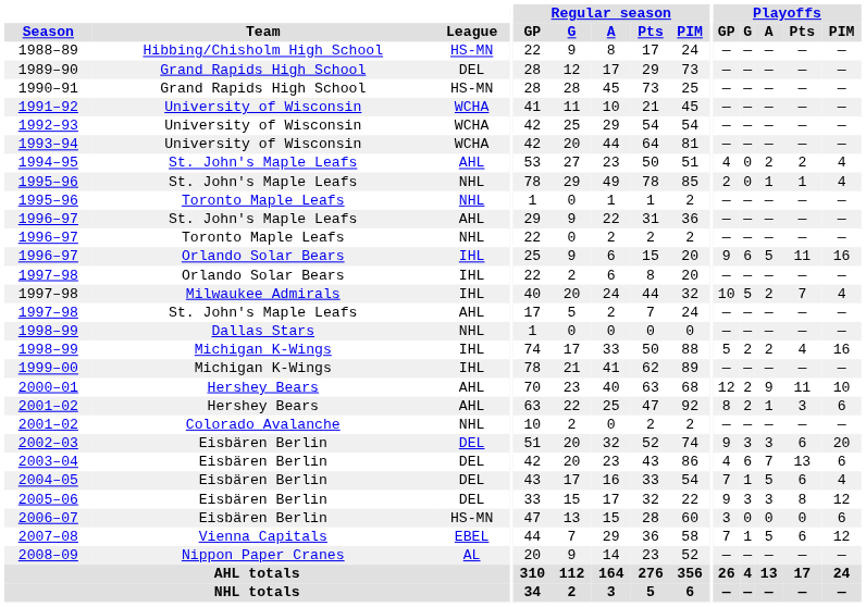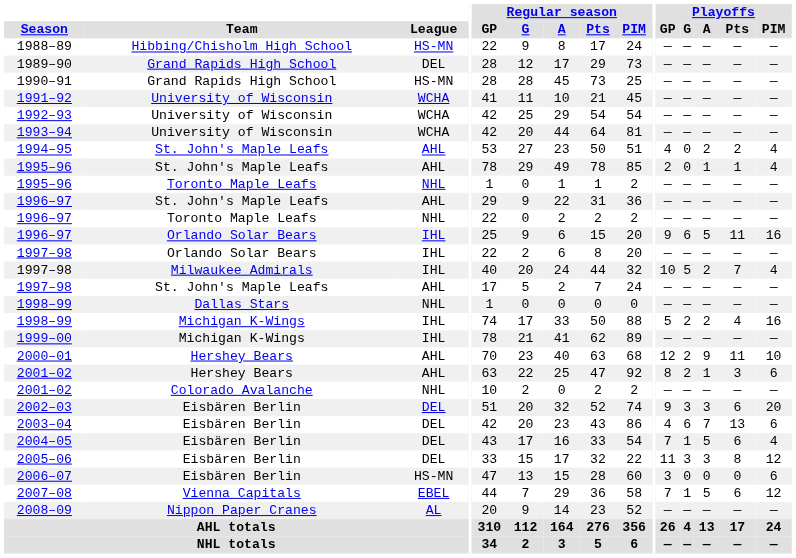 <table border="0" cellpadding="1" cellspacing="0" style="text-align:center; width:60em">
 <tr bgcolor="#e0e0e0">
 <th colspan="3" bgcolor="#ffffff"></th>
 <th rowspan="100" bgcolor="#ffffff"></th>
 <th colspan="5"><a href='#'>Regular season</a></th>
 <th rowspan="100" bgcolor="#ffffff"></th>
 <th colspan="5"><a href='#'>Playoffs</a></th>
 </tr>
 <tr bgcolor="#e0e0e0">
 <th><a href='#'>Season</a></th>
 <th>Team</th>
 <th>League</th>
 <th>GP</th>
 <th><a href='#'>G</a></th>
 <th><a href='#'>A</a></th>
 <th><a href='#'>Pts</a></th>
 <th><a href='#'>PIM</a></th>
 <th>GP</th>
 <th>G</th>
 <th>A</th>
 <th>Pts</th>
 <th>PIM</th>
 </tr>
 <tr>
 <td>1988–89</td>
 <td><a href='#'>Hibbing/Chisholm High School</a></td>
 <td><a href='#'>HS-MN</a></td>
 <td>22</td>
 <td>9</td>
 <td>8</td>
 <td>17</td>
 <td>24</td>
 <td>—</td>
 <td>—</td>
 <td>—</td>
 <td>—</td>
 <td>—</td>
 </tr>
 <tr bgcolor="#f0f0f0">
 <td>1989–90</td>
 <td><a href='#'>Grand Rapids High School</a></td>
 <td>DEL</td>
 <td>28</td>
 <td>12</td>
 <td>17</td>
 <td>29</td>
 <td>73</td>
 <td>—</td>
 <td>—</td>
 <td>—</td>
 <td>—</td>
 <td>—</td>
 </tr>
 <tr>
 <td>1990–91</td>
 <td>Grand Rapids High School</td>
 <td>HS-MN</td>
 <td>28</td>
 <td>28</td>
 <td>45</td>
 <td>73</td>
 <td>25</td>
 <td>—</td>
 <td>—</td>
 <td>—</td>
 <td>—</td>
 <td>—</td>
 </tr>
 <tr bgcolor="#f0f0f0">
 <td><a href='#'>1991–92</a></td>
 <td><a href='#'>University of Wisconsin</a></td>
 <td><a href='#'>WCHA</a></td>
 <td>41</td>
 <td>11</td>
 <td>10</td>
 <td>21</td>
 <td>45</td>
 <td>—</td>
 <td>—</td>
 <td>—</td>
 <td>—</td>
 <td>—</td>
 </tr>
 <tr>
 <td><a href='#'>1992–93</a></td>
 <td>University of Wisconsin</td>
 <td>WCHA</td>
 <td>42</td>
 <td>25</td>
 <td>29</td>
 <td>54</td>
 <td>54</td>
 <td>—</td>
 <td>—</td>
 <td>—</td>
 <td>—</td>
 <td>—</td>
 </tr>
 <tr bgcolor="#f0f0f0">
 <td><a href='#'>1993–94</a></td>
 <td>University of Wisconsin</td>
 <td>WCHA</td>
 <td>42</td>
 <td>20</td>
 <td>44</td>
 <td>64</td>
 <td>81</td>
 <td>—</td>
 <td>—</td>
 <td>—</td>
 <td>—</td>
 <td>—</td>
 </tr>
 <tr>
 <td><a href='#'>1994–95</a></td>
 <td><a href='#'>St. John's Maple Leafs</a></td>
 <td><a href='#'>AHL</a></td>
 <td>53</td>
 <td>27</td>
 <td>23</td>
 <td>50</td>
 <td>51</td>
 <td>4</td>
 <td>0</td>
 <td>2</td>
 <td>2</td>
 <td>4</td>
 </tr>
 <tr bgcolor="#f0f0f0">
 <td><a href='#'>1995–96</a></td>
 <td>St. John's Maple Leafs</td>
-<td>NHL</td>
+<td>AHL</td>
 <td>78</td>
 <td>29</td>
 <td>49</td>
 <td>78</td>
 <td>85</td>
 <td>2</td>
 <td>0</td>
 <td>1</td>
 <td>1</td>
 <td>4</td>
 </tr>
 <tr>
 <td><a href='#'>1995–96</a></td>
 <td><a href='#'>Toronto Maple Leafs</a></td>
 <td><a href='#'>NHL</a></td>
 <td>1</td>
 <td>0</td>
 <td>1</td>
 <td>1</td>
 <td>2</td>
 <td>—</td>
 <td>—</td>
 <td>—</td>
 <td>—</td>
 <td>—</td>
 </tr>
 <tr bgcolor="#f0f0f0">
 <td><a href='#'>1996–97</a></td>
 <td>St. John's Maple Leafs</td>
 <td>AHL</td>
 <td>29</td>
 <td>9</td>
 <td>22</td>
 <td>31</td>
 <td>36</td>
 <td>—</td>
 <td>—</td>
 <td>—</td>
 <td>—</td>
 <td>—</td>
 </tr>
 <tr>
 <td><a href='#'>1996–97</a></td>
 <td>Toronto Maple Leafs</td>
 <td>NHL</td>
 <td>22</td>
 <td>0</td>
 <td>2</td>
 <td>2</td>
 <td>2</td>
 <td>—</td>
 <td>—</td>
 <td>—</td>
 <td>—</td>
 <td>—</td>
 </tr>
 <tr bgcolor="#f0f0f0">
 <td><a href='#'>1996–97</a></td>
 <td><a href='#'>Orlando Solar Bears</a></td>
 <td><a href='#'>IHL</a></td>
 <td>25</td>
 <td>9</td>
 <td>6</td>
 <td>15</td>
 <td>20</td>
 <td>9</td>
 <td>6</td>
 <td>5</td>
 <td>11</td>
 <td>16</td>
 </tr>
 <tr>
 <td><a href='#'>1997–98</a></td>
 <td>Orlando Solar Bears</td>
 <td>IHL</td>
 <td>22</td>
 <td>2</td>
 <td>6</td>
 <td>8</td>
 <td>20</td>
 <td>—</td>
 <td>—</td>
 <td>—</td>
 <td>—</td>
 <td>—</td>
 </tr>
 <tr bgcolor="#f0f0f0">
 <td>1997–98</td>
 <td><a href='#'>Milwaukee Admirals</a></td>
 <td>IHL</td>
 <td>40</td>
 <td>20</td>
 <td>24</td>
 <td>44</td>
 <td>32</td>
 <td>10</td>
 <td>5</td>
 <td>2</td>
 <td>7</td>
 <td>4</td>
 </tr>
 <tr>
 <td><a href='#'>1997–98</a></td>
 <td>St. John's Maple Leafs</td>
 <td>AHL</td>
 <td>17</td>
 <td>5</td>
 <td>2</td>
 <td>7</td>
 <td>24</td>
 <td>—</td>
 <td>—</td>
 <td>—</td>
 <td>—</td>
 <td>—</td>
 </tr>
 <tr bgcolor="#f0f0f0">
 <td><a href='#'>1998–99</a></td>
 <td><a href='#'>Dallas Stars</a></td>
 <td>NHL</td>
 <td>1</td>
 <td>0</td>
 <td>0</td>
 <td>0</td>
 <td>0</td>
 <td>—</td>
 <td>—</td>
 <td>—</td>
 <td>—</td>
 <td>—</td>
 </tr>
 <tr>
 <td><a href='#'>1998–99</a></td>
 <td><a href='#'>Michigan K-Wings</a></td>
 <td>IHL</td>
 <td>74</td>
 <td>17</td>
 <td>33</td>
 <td>50</td>
 <td>88</td>
 <td>5</td>
 <td>2</td>
 <td>2</td>
 <td>4</td>
 <td>16</td>
 </tr>
 <tr bgcolor="#f0f0f0">
 <td><a href='#'>1999–00</a></td>
 <td>Michigan K-Wings</td>
 <td>IHL</td>
 <td>78</td>
 <td>21</td>
 <td>41</td>
 <td>62</td>
 <td>89</td>
 <td>—</td>
 <td>—</td>
 <td>—</td>
 <td>—</td>
 <td>—</td>
 </tr>
 <tr>
 <td><a href='#'>2000–01</a></td>
 <td><a href='#'>Hershey Bears</a></td>
 <td>AHL</td>
 <td>70</td>
 <td>23</td>
 <td>40</td>
 <td>63</td>
 <td>68</td>
 <td>12</td>
 <td>2</td>
 <td>9</td>
 <td>11</td>
 <td>10</td>
 </tr>
 <tr bgcolor="#f0f0f0">
 <td><a href='#'>2001–02</a></td>
 <td>Hershey Bears</td>
 <td>AHL</td>
 <td>63</td>
 <td>22</td>
 <td>25</td>
 <td>47</td>
 <td>92</td>
 <td>8</td>
 <td>2</td>
 <td>1</td>
 <td>3</td>
 <td>6</td>
 </tr>
 <tr>
 <td><a href='#'>2001–02</a></td>
 <td><a href='#'>Colorado Avalanche</a></td>
 <td>NHL</td>
 <td>10</td>
 <td>2</td>
 <td>0</td>
 <td>2</td>
 <td>2</td>
 <td>—</td>
 <td>—</td>
 <td>—</td>
 <td>—</td>
 <td>—</td>
 </tr>
 <tr bgcolor="#f0f0f0">
 <td><a href='#'>2002–03</a></td>
 <td>Eisbären Berlin</td>
 <td><a href='#'>DEL</a></td>
 <td>51</td>
 <td>20</td>
 <td>32</td>
 <td>52</td>
 <td>74</td>
 <td>9</td>
 <td>3</td>
 <td>3</td>
 <td>6</td>
 <td>20</td>
 </tr>
 <tr>
 <td><a href='#'>2003–04</a></td>
 <td>Eisbären Berlin</td>
 <td>DEL</td>
 <td>42</td>
 <td>20</td>
 <td>23</td>
 <td>43</td>
 <td>86</td>
 <td>4</td>
 <td>6</td>
 <td>7</td>
 <td>13</td>
 <td>6</td>
 </tr>
 <tr bgcolor="#f0f0f0">
 <td><a href='#'>2004–05</a></td>
 <td>Eisbären Berlin</td>
 <td>DEL</td>
 <td>43</td>
 <td>17</td>
 <td>16</td>
 <td>33</td>
 <td>54</td>
 <td>7</td>
 <td>1</td>
 <td>5</td>
 <td>6</td>
 <td>4</td>
 </tr>
 <tr>
 <td><a href='#'>2005–06</a></td>
 <td>Eisbären Berlin</td>
 <td>DEL</td>
 <td>33</td>
 <td>15</td>
 <td>17</td>
 <td>32</td>
 <td>22</td>
-<td>9</td>
+<td>11</td>
 <td>3</td>
 <td>3</td>
 <td>8</td>
 <td>12</td>
 </tr>
 <tr bgcolor="#f0f0f0">
 <td><a href='#'>2006–07</a></td>
 <td>Eisbären Berlin</td>
 <td>HS-MN</td>
 <td>47</td>
 <td>13</td>
 <td>15</td>
 <td>28</td>
 <td>60</td>
 <td>3</td>
 <td>0</td>
 <td>0</td>
 <td>0</td>
 <td>6</td>
 </tr>
 <tr>
 <td><a href='#'>2007–08</a></td>
 <td><a href='#'>Vienna Capitals</a></td>
 <td><a href='#'>EBEL</a></td>
 <td>44</td>
 <td>7</td>
 <td>29</td>
 <td>36</td>
 <td>58</td>
 <td>7</td>
 <td>1</td>
 <td>5</td>
 <td>6</td>
 <td>12</td>
 </tr>
 <tr bgcolor="#f0f0f0">
 <td><a href='#'>2008–09</a></td>
 <td><a href='#'>Nippon Paper Cranes</a></td>
 <td><a href='#'>AL</a></td>
 <td>20</td>
 <td>9</td>
 <td>14</td>
 <td>23</td>
 <td>52</td>
 <td>—</td>
 <td>—</td>
 <td>—</td>
 <td>—</td>
 <td>—</td>
 </tr>
 <tr bgcolor="#e0e0e0">
 <th colspan="3">AHL totals</th>
 <th>310</th>
 <th>112</th>
 <th>164</th>
 <th>276</th>
 <th>356</th>
 <th>26</th>
 <th>4</th>
 <th>13</th>
 <th>17</th>
 <th>24</th>
 </tr>
 <tr bgcolor="#e0e0e0">
 <th colspan="3">NHL totals</th>
 <th>34</th>
 <th>2</th>
 <th>3</th>
 <th>5</th>
 <th>6</th>
 <th>—</th>
 <th>—</th>
 <th>—</th>
 <th>—</th>
 <th>—</th>
 </tr>
 </table>
